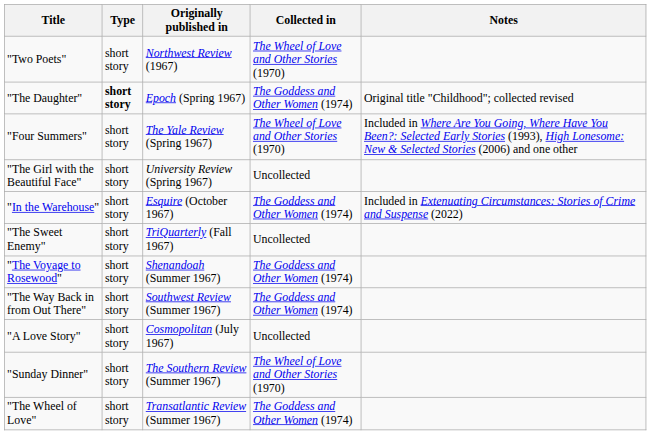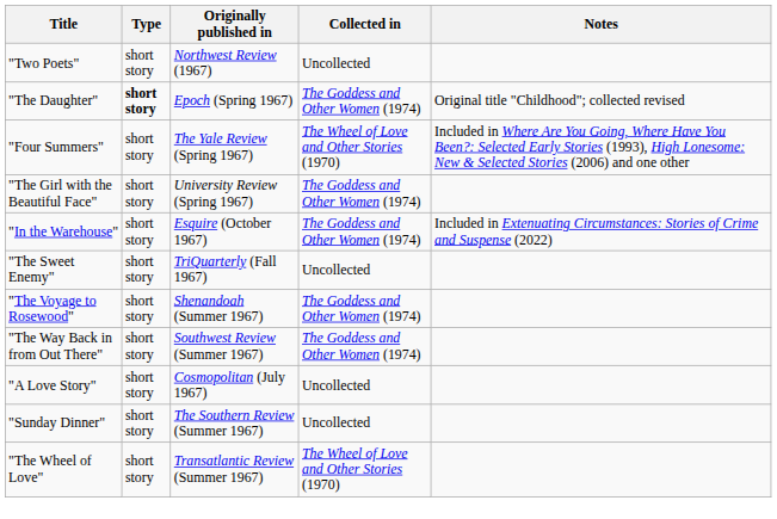 <table class="wikitable">
 <tr>
 <th>Title</th>
 <th>Type</th>
 <th>Originally published in</th>
 <th>Collected in</th>
 <th>Notes</th>
 </tr>
 <tr>
 <td>"Two Poets"</td>
 <td>short story</td>
 <td><em><a href='#'>Northwest Review</a></em> (1967)</td>
-<td><em><a href='#'>The Wheel of Love and Other Stories</a></em> (1970)</td>
+<td>Uncollected</td>
 <td></td>
 </tr>
 <tr>
 <td>"The Daughter"</td>
 <td><strong>short story</strong></td>
 <td><em><a href='#'>Epoch</a></em> (Spring 1967)</td>
 <td><em><a href='#'>The Goddess and Other Women</a></em> (1974)</td>
 <td>Original title "Childhood"; collected revised</td>
 </tr>
 <tr>
 <td>"Four Summers"</td>
 <td>short story</td>
 <td><em><a href='#'>The Yale Review</a></em> (Spring 1967)</td>
 <td><em><a href='#'>The Wheel of Love and Other Stories</a></em> (1970)</td>
 <td>Included in <em><a href='#'>Where Are You Going, Where Have You Been?: Selected Early Stories</a></em> (1993), <em><a href='#'>High Lonesome: New & Selected Stories</a></em> (2006) and one other</td>
 </tr>
 <tr>
 <td>"The Girl with the Beautiful Face"</td>
 <td>short story</td>
 <td><em>University Review</em> (Spring 1967)</td>
-<td>Uncollected</td>
+<td><em><a href='#'>The Goddess and Other Women</a></em> (1974)</td>
 <td></td>
 </tr>
 <tr>
 <td>"<a href='#'>In the Warehouse</a>"</td>
 <td>short story</td>
 <td><em><a href='#'>Esquire</a></em> (October 1967)</td>
 <td><em><a href='#'>The Goddess and Other Women</a></em> (1974)</td>
 <td>Included in <em><a href='#'>Extenuating Circumstances: Stories of Crime and Suspense</a></em> (2022)</td>
 </tr>
 <tr>
 <td>"The Sweet Enemy"</td>
 <td>short story</td>
 <td><em><a href='#'>TriQuarterly</a></em> (Fall 1967)</td>
 <td>Uncollected</td>
 <td></td>
 </tr>
 <tr>
 <td>"<a href='#'>The Voyage to Rosewood</a>"</td>
 <td>short story</td>
 <td><em><a href='#'>Shenandoah</a></em> (Summer 1967)</td>
 <td><em><a href='#'>The Goddess and Other Women</a></em> (1974)</td>
 <td></td>
 </tr>
 <tr>
 <td>"The Way Back in from Out There"</td>
 <td>short story</td>
 <td><em><a href='#'>Southwest Review</a></em> (Summer 1967)</td>
 <td><em><a href='#'>The Goddess and Other Women</a></em> (1974)</td>
 <td></td>
 </tr>
 <tr>
 <td>"A Love Story"</td>
 <td>short story</td>
 <td><em><a href='#'>Cosmopolitan</a></em> (July 1967)</td>
 <td>Uncollected</td>
 <td></td>
 </tr>
 <tr>
 <td>"Sunday Dinner"</td>
 <td>short story</td>
 <td><em><a href='#'>The Southern Review</a></em> (Summer 1967)</td>
-<td><em><a href='#'>The Wheel of Love and Other Stories</a></em> (1970)</td>
+<td>Uncollected</td>
 <td></td>
 </tr>
 <tr>
 <td>"The Wheel of Love"</td>
 <td>short story</td>
 <td><em><a href='#'>Transatlantic Review</a></em> (Summer 1967)</td>
-<td><em><a href='#'>The Goddess and Other Women</a></em> (1974)</td>
+<td><em><a href='#'>The Wheel of Love and Other Stories</a></em> (1970)</td>
 </tr>
 </table>
